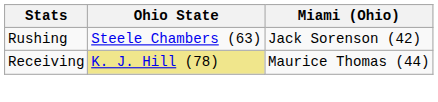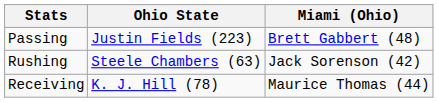 <table class="wikitable">
 <tr>
 <th>Stats</th>
 <th>Ohio State</th>
 <th>Miami (Ohio)</th>
+</tr>
+<tr>
+<td>Passing</td>
+<td><a href='#'>Justin Fields</a> (223)</td>
+<td><a href='#'>Brett Gabbert</a> (48)</td>
 </tr>
 <tr>
 <td>Rushing</td>
 <td><a href='#'>Steele Chambers</a> (63)</td>
 <td>Jack Sorenson (42)</td>
 </tr>
 <tr>
 <td>Receiving</td>
-<td style="background: khaki;"><a href='#'>K. J. Hill</a> (78)</td>
+<td><a href='#'>K. J. Hill</a> (78)</td>
 <td>Maurice Thomas (44)</td>
 </tr>
 </table>
